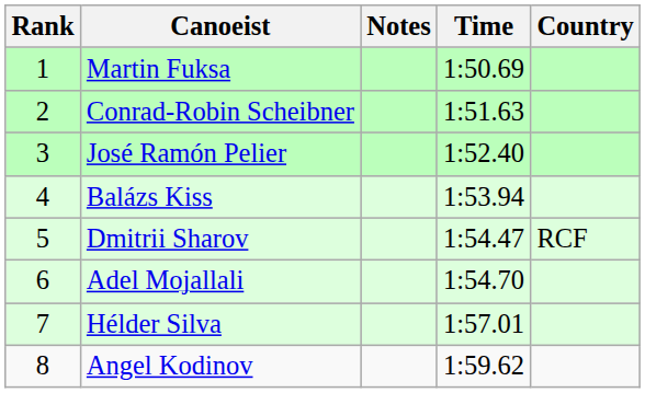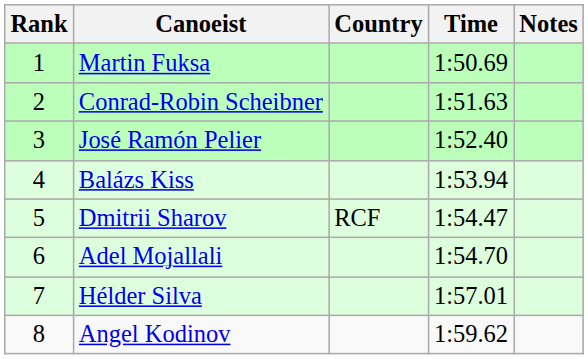 <table class="wikitable" style="text-align:center">
 <tr>
 <th>Rank</th>
 <th>Canoeist</th>
+<th>Country</th>
+<th>Time</th>
 <th>Notes</th>
-<th>Time</th>
-<th>Country</th>
 </tr>
 <tr bgcolor=bbffbb>
 <td>1</td>
 <td align="left"><a href='#'>Martin Fuksa</a></td>
+<td align="left"></td>
+<td>1:50.69</td>
 <td></td>
-<td>1:50.69</td>
-<td align="left"></td>
 </tr>
 <tr bgcolor=bbffbb>
 <td>2</td>
 <td align="left"><a href='#'>Conrad-Robin Scheibner</a></td>
+<td align="left"></td>
+<td>1:51.63</td>
 <td></td>
-<td>1:51.63</td>
-<td align="left"></td>
 </tr>
 <tr bgcolor=bbffbb>
 <td>3</td>
 <td align="left"><a href='#'>José Ramón Pelier</a></td>
+<td align="left"></td>
+<td>1:52.40</td>
 <td></td>
-<td>1:52.40</td>
-<td align="left"></td>
 </tr>
 <tr bgcolor=ddffdd>
 <td>4</td>
 <td align="left"><a href='#'>Balázs Kiss</a></td>
+<td align="left"></td>
+<td>1:53.94</td>
 <td></td>
-<td>1:53.94</td>
-<td align="left"></td>
 </tr>
 <tr bgcolor=ddffdd>
 <td>5</td>
 <td align="left"><a href='#'>Dmitrii Sharov</a></td>
+<td align="left"> RCF</td>
+<td>1:54.47</td>
 <td></td>
-<td>1:54.47</td>
-<td align="left"> RCF</td>
 </tr>
 <tr bgcolor=ddffdd>
 <td>6</td>
 <td align="left"><a href='#'>Adel Mojallali</a></td>
+<td align="left"></td>
+<td>1:54.70</td>
 <td></td>
-<td>1:54.70</td>
-<td align="left"></td>
 </tr>
 <tr bgcolor=ddffdd>
 <td>7</td>
 <td align="left"><a href='#'>Hélder Silva</a></td>
+<td align="left"></td>
+<td>1:57.01</td>
 <td></td>
-<td>1:57.01</td>
-<td align="left"></td>
 </tr>
 <tr>
 <td>8</td>
 <td align="left"><a href='#'>Angel Kodinov</a></td>
+<td align="left"></td>
+<td>1:59.62</td>
 <td></td>
-<td>1:59.62</td>
-<td align="left"></td>
 </tr>
 </table>
